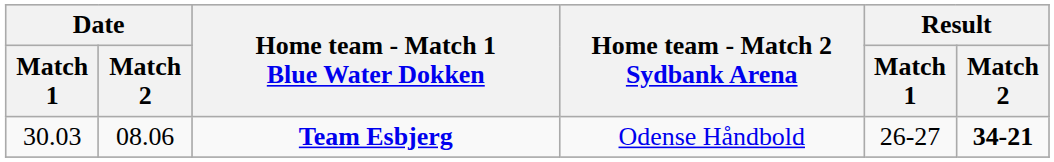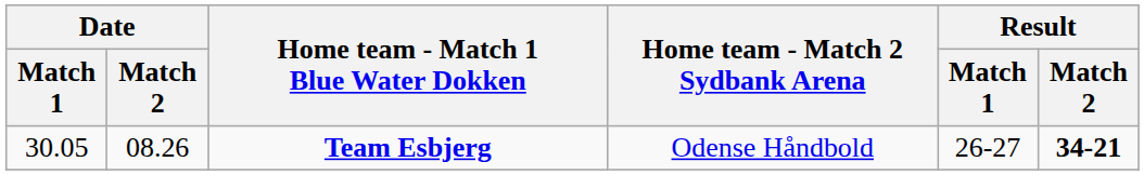 <table class="wikitable" style="text-align:center; margin-left:1em;">
 <tr>
 <th colspan="2">Date</th>
 <th rowspan="2" style="width:220px;">Home team - Match 1<br><strong><a href='#'>Blue Water Dokken</a></strong></th>
 <th rowspan="2" style="width:180px;">Home team - Match 2<br><strong><a href='#'>Sydbank Arena</a></strong></th>
 <th colspan="2">Result</th>
 </tr>
 <tr>
 <th style="width:50px;">Match 1</th>
 <th style="width:50px;">Match 2</th>
 <th style="width:50px;">Match 1</th>
 <th style="width:50px;">Match 2</th>
 </tr>
 <tr>
-<td>30.03</td>
-<td>08.06</td>
+<td>30.05</td>
+<td>08.26</td>
 <td><strong><a href='#'>Team Esbjerg</a></strong></td>
 <td><a href='#'>Odense Håndbold</a></td>
 <td>26-27</td>
 <td><strong>34-21</strong></td>
 </tr>
 </table>
